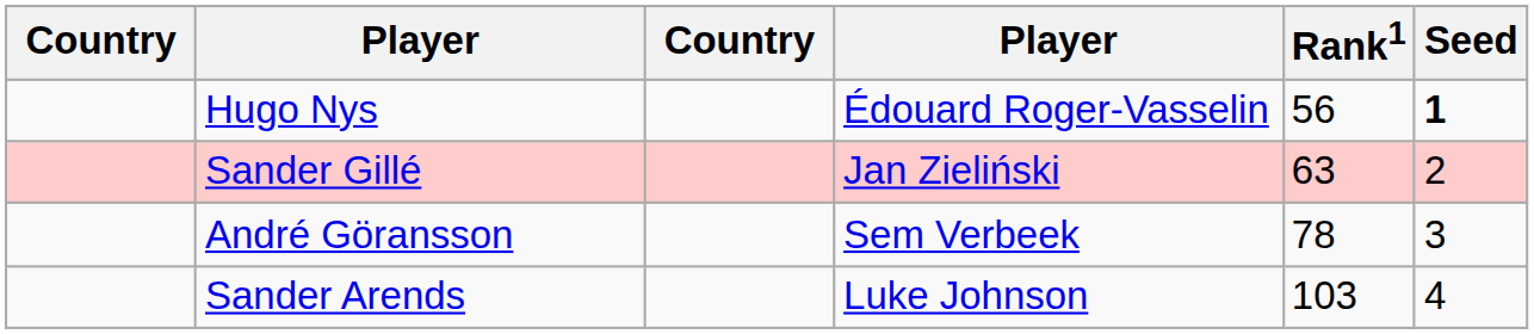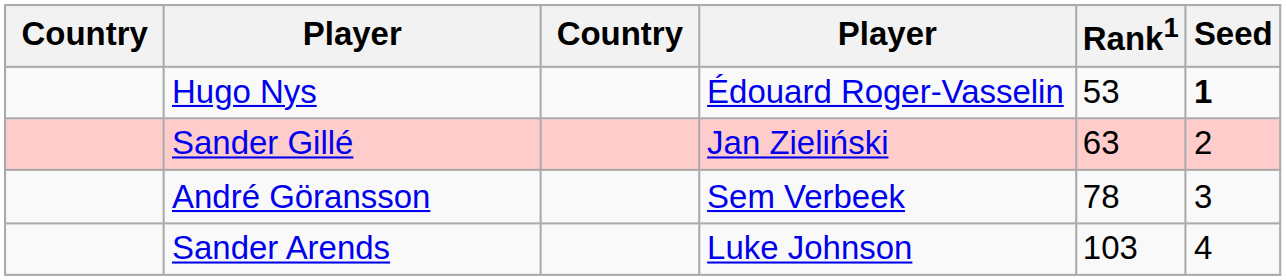 <table class="sortable wikitable">
 <tr>
 <th width="70">Country</th>
 <th width="175">Player</th>
 <th width="70">Country</th>
 <th width="175">Player</th>
 <th>Rank<sup>1</sup></th>
 <th>Seed</th>
 </tr>
 <tr>
 <td></td>
 <td><a href='#'>Hugo Nys</a></td>
 <td></td>
 <td><a href='#'>Édouard Roger-Vasselin</a></td>
-<td>56</td>
+<td>53</td>
 <td><strong>1</strong></td>
 </tr>
 <tr bgcolor=#fcc>
 <td></td>
 <td><a href='#'>Sander Gillé</a></td>
 <td></td>
 <td><a href='#'>Jan Zieliński</a></td>
 <td>63</td>
 <td>2</td>
 </tr>
 <tr>
 <td></td>
 <td><a href='#'>André Göransson</a></td>
 <td></td>
 <td><a href='#'>Sem Verbeek</a></td>
 <td>78</td>
 <td>3</td>
 </tr>
 <tr>
 <td></td>
 <td><a href='#'>Sander Arends</a></td>
 <td></td>
 <td><a href='#'>Luke Johnson</a></td>
 <td>103</td>
 <td>4</td>
 </tr>
 </table>
